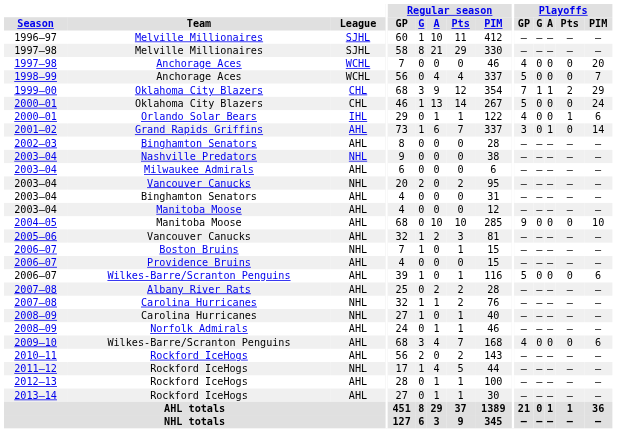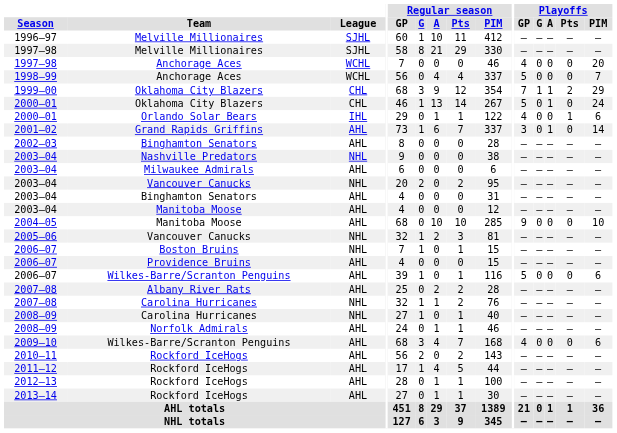 <table border="0" cellpadding="1" cellspacing="0" style="text-align:center; width:60em">
 <tr bgcolor="#e0e0e0">
 <th colspan="3" bgcolor="#ffffff"></th>
 <th rowspan="100" bgcolor="#ffffff"></th>
 <th colspan="5"><a href='#'>Regular season</a></th>
 <th rowspan="100" bgcolor="#ffffff"></th>
 <th colspan="5"><a href='#'>Playoffs</a></th>
 </tr>
 <tr bgcolor="#e0e0e0">
 <th><a href='#'>Season</a></th>
 <th>Team</th>
 <th>League</th>
 <th>GP</th>
 <th><a href='#'>G</a></th>
 <th><a href='#'>A</a></th>
 <th><a href='#'>Pts</a></th>
 <th><a href='#'>PIM</a></th>
 <th>GP</th>
 <th>G</th>
 <th>A</th>
 <th>Pts</th>
 <th>PIM</th>
 </tr>
 <tr>
 <td>1996–97</td>
 <td><a href='#'>Melville Millionaires</a></td>
 <td><a href='#'>SJHL</a></td>
 <td>60</td>
 <td>1</td>
 <td>10</td>
 <td>11</td>
 <td>412</td>
 <td>—</td>
 <td>—</td>
 <td>—</td>
 <td>—</td>
 <td>—</td>
 </tr>
 <tr bgcolor="#f0f0f0">
 <td>1997–98</td>
 <td>Melville Millionaires</td>
 <td>SJHL</td>
 <td>58</td>
 <td>8</td>
 <td>21</td>
 <td>29</td>
 <td>330</td>
 <td>—</td>
 <td>—</td>
 <td>—</td>
 <td>—</td>
 <td>—</td>
 </tr>
 <tr>
 <td><a href='#'>1997–98</a></td>
 <td><a href='#'>Anchorage Aces</a></td>
 <td><a href='#'>WCHL</a></td>
 <td>7</td>
 <td>0</td>
 <td>0</td>
 <td>0</td>
 <td>46</td>
 <td>4</td>
 <td>0</td>
 <td>0</td>
 <td>0</td>
 <td>20</td>
 </tr>
 <tr bgcolor="#f0f0f0">
 <td><a href='#'>1998–99</a></td>
 <td>Anchorage Aces</td>
 <td>WCHL</td>
 <td>56</td>
 <td>0</td>
 <td>4</td>
 <td>4</td>
 <td>337</td>
 <td>5</td>
 <td>0</td>
 <td>0</td>
 <td>0</td>
 <td>7</td>
 </tr>
 <tr>
 <td><a href='#'>1999–00</a></td>
 <td><a href='#'>Oklahoma City Blazers</a></td>
 <td><a href='#'>CHL</a></td>
 <td>68</td>
 <td>3</td>
 <td>9</td>
 <td>12</td>
 <td>354</td>
 <td>7</td>
 <td>1</td>
 <td>1</td>
 <td>2</td>
 <td>29</td>
 </tr>
 <tr bgcolor="#f0f0f0">
 <td><a href='#'>2000–01</a></td>
 <td>Oklahoma City Blazers</td>
 <td>CHL</td>
 <td>46</td>
 <td>1</td>
 <td>13</td>
 <td>14</td>
 <td>267</td>
 <td>5</td>
 <td>0</td>
-<td>0</td>
+<td>1</td>
 <td>0</td>
 <td>24</td>
 </tr>
 <tr>
 <td><a href='#'>2000–01</a></td>
 <td><a href='#'>Orlando Solar Bears</a></td>
 <td><a href='#'>IHL</a></td>
 <td>29</td>
 <td>0</td>
 <td>1</td>
 <td>1</td>
 <td>122</td>
 <td>4</td>
 <td>0</td>
 <td>0</td>
 <td>1</td>
 <td>6</td>
 </tr>
 <tr bgcolor="#f0f0f0">
 <td><a href='#'>2001–02</a></td>
 <td><a href='#'>Grand Rapids Griffins</a></td>
 <td><a href='#'>AHL</a></td>
 <td>73</td>
 <td>1</td>
 <td>6</td>
 <td>7</td>
 <td>337</td>
 <td>3</td>
 <td>0</td>
 <td>1</td>
 <td>0</td>
 <td>14</td>
 </tr>
 <tr>
 <td><a href='#'>2002–03</a></td>
 <td><a href='#'>Binghamton Senators</a></td>
 <td>AHL</td>
 <td>8</td>
 <td>0</td>
 <td>0</td>
 <td>0</td>
 <td>28</td>
 <td>—</td>
 <td>—</td>
 <td>—</td>
 <td>—</td>
 <td>—</td>
 </tr>
 <tr bgcolor="#f0f0f0">
 <td><a href='#'>2003–04</a></td>
 <td><a href='#'>Nashville Predators</a></td>
 <td><a href='#'>NHL</a></td>
 <td>9</td>
 <td>0</td>
 <td>0</td>
 <td>0</td>
 <td>38</td>
 <td>—</td>
 <td>—</td>
 <td>—</td>
 <td>—</td>
 <td>—</td>
 </tr>
 <tr>
 <td><a href='#'>2003–04</a></td>
 <td><a href='#'>Milwaukee Admirals</a></td>
 <td>AHL</td>
 <td>6</td>
 <td>0</td>
 <td>0</td>
 <td>0</td>
 <td>6</td>
 <td>—</td>
 <td>—</td>
 <td>—</td>
 <td>—</td>
 <td>—</td>
 </tr>
 <tr bgcolor="#f0f0f0">
 <td>2003–04</td>
 <td><a href='#'>Vancouver Canucks</a></td>
 <td>NHL</td>
 <td>20</td>
 <td>2</td>
 <td>0</td>
 <td>2</td>
 <td>95</td>
 <td>—</td>
 <td>—</td>
 <td>—</td>
 <td>—</td>
 <td>—</td>
 </tr>
 <tr>
 <td>2003–04</td>
 <td>Binghamton Senators</td>
 <td>AHL</td>
 <td>4</td>
 <td>0</td>
 <td>0</td>
 <td>0</td>
 <td>31</td>
 <td>—</td>
 <td>—</td>
 <td>—</td>
 <td>—</td>
 <td>—</td>
 </tr>
 <tr bgcolor="#f0f0f0">
 <td>2003–04</td>
 <td><a href='#'>Manitoba Moose</a></td>
 <td>AHL</td>
 <td>4</td>
 <td>0</td>
 <td>0</td>
 <td>0</td>
 <td>12</td>
 <td>—</td>
 <td>—</td>
 <td>—</td>
 <td>—</td>
 <td>—</td>
 </tr>
 <tr>
 <td><a href='#'>2004–05</a></td>
 <td>Manitoba Moose</td>
 <td>AHL</td>
 <td>68</td>
 <td>0</td>
 <td>10</td>
 <td>10</td>
 <td>285</td>
 <td>9</td>
 <td>0</td>
 <td>0</td>
 <td>0</td>
 <td>10</td>
 </tr>
 <tr bgcolor="#f0f0f0">
 <td><a href='#'>2005–06</a></td>
 <td>Vancouver Canucks</td>
-<td>AHL</td>
+<td>NHL</td>
 <td>32</td>
 <td>1</td>
 <td>2</td>
 <td>3</td>
 <td>81</td>
 <td>—</td>
 <td>—</td>
 <td>—</td>
 <td>—</td>
 <td>—</td>
 </tr>
 <tr>
 <td><a href='#'>2006–07</a></td>
 <td><a href='#'>Boston Bruins</a></td>
 <td>NHL</td>
 <td>7</td>
 <td>1</td>
 <td>0</td>
 <td>1</td>
 <td>15</td>
 <td>—</td>
 <td>—</td>
 <td>—</td>
 <td>—</td>
 <td>—</td>
 </tr>
 <tr bgcolor="#f0f0f0">
 <td><a href='#'>2006–07</a></td>
 <td><a href='#'>Providence Bruins</a></td>
 <td>AHL</td>
 <td>4</td>
 <td>0</td>
 <td>0</td>
 <td>0</td>
 <td>15</td>
 <td>—</td>
 <td>—</td>
 <td>—</td>
 <td>—</td>
 <td>—</td>
 </tr>
 <tr>
 <td>2006–07</td>
 <td><a href='#'>Wilkes-Barre/Scranton Penguins</a></td>
 <td>AHL</td>
 <td>39</td>
 <td>1</td>
 <td>0</td>
 <td>1</td>
 <td>116</td>
 <td>5</td>
 <td>0</td>
 <td>0</td>
 <td>0</td>
 <td>6</td>
 </tr>
 <tr bgcolor="#f0f0f0">
 <td><a href='#'>2007–08</a></td>
 <td><a href='#'>Albany River Rats</a></td>
 <td>AHL</td>
 <td>25</td>
 <td>0</td>
 <td>2</td>
 <td>2</td>
 <td>28</td>
 <td>—</td>
 <td>—</td>
 <td>—</td>
 <td>—</td>
 <td>—</td>
 </tr>
 <tr>
 <td><a href='#'>2007–08</a></td>
 <td><a href='#'>Carolina Hurricanes</a></td>
 <td>NHL</td>
 <td>32</td>
 <td>1</td>
 <td>1</td>
 <td>2</td>
 <td>76</td>
 <td>—</td>
 <td>—</td>
 <td>—</td>
 <td>—</td>
 <td>—</td>
 </tr>
 <tr bgcolor="#f0f0f0">
 <td><a href='#'>2008–09</a></td>
 <td>Carolina Hurricanes</td>
 <td>NHL</td>
 <td>27</td>
 <td>1</td>
 <td>0</td>
 <td>1</td>
 <td>40</td>
 <td>—</td>
 <td>—</td>
 <td>—</td>
 <td>—</td>
 <td>—</td>
 </tr>
 <tr>
 <td><a href='#'>2008–09</a></td>
 <td><a href='#'>Norfolk Admirals</a></td>
 <td>AHL</td>
 <td>24</td>
 <td>0</td>
 <td>1</td>
 <td>1</td>
 <td>46</td>
 <td>—</td>
 <td>—</td>
 <td>—</td>
 <td>—</td>
 <td>—</td>
 </tr>
 <tr bgcolor="#f0f0f0">
 <td><a href='#'>2009–10</a></td>
 <td>Wilkes-Barre/Scranton Penguins</td>
 <td>AHL</td>
 <td>68</td>
 <td>3</td>
 <td>4</td>
 <td>7</td>
 <td>168</td>
 <td>4</td>
 <td>0</td>
 <td>0</td>
 <td>0</td>
 <td>6</td>
 </tr>
 <tr>
 <td><a href='#'>2010–11</a></td>
 <td><a href='#'>Rockford IceHogs</a></td>
 <td>AHL</td>
 <td>56</td>
 <td>2</td>
 <td>0</td>
 <td>2</td>
 <td>143</td>
 <td>—</td>
 <td>—</td>
 <td>—</td>
 <td>—</td>
 <td>—</td>
 </tr>
 <tr bgcolor="#f0f0f0">
 <td><a href='#'>2011–12</a></td>
 <td>Rockford IceHogs</td>
-<td>NHL</td>
+<td>AHL</td>
 <td>17</td>
 <td>1</td>
 <td>4</td>
 <td>5</td>
 <td>44</td>
 <td>—</td>
 <td>—</td>
 <td>—</td>
 <td>—</td>
 <td>—</td>
 </tr>
 <tr>
 <td><a href='#'>2012–13</a></td>
 <td>Rockford IceHogs</td>
 <td>AHL</td>
 <td>28</td>
 <td>0</td>
 <td>1</td>
 <td>1</td>
 <td>100</td>
 <td>—</td>
 <td>—</td>
 <td>—</td>
 <td>—</td>
 <td>—</td>
 </tr>
 <tr bgcolor="#f0f0f0">
 <td><a href='#'>2013–14</a></td>
 <td>Rockford IceHogs</td>
 <td>AHL</td>
 <td>27</td>
 <td>0</td>
 <td>1</td>
 <td>1</td>
 <td>30</td>
 <td>—</td>
 <td>—</td>
 <td>—</td>
 <td>—</td>
 <td>—</td>
 </tr>
 <tr bgcolor="#e0e0e0">
 <th colspan="3">AHL totals</th>
 <th>451</th>
 <th>8</th>
 <th>29</th>
 <th>37</th>
 <th>1389</th>
 <th>21</th>
 <th>0</th>
 <th>1</th>
 <th>1</th>
 <th>36</th>
 </tr>
 <tr bgcolor="#e0e0e0">
 <th colspan="3">NHL totals</th>
 <th>127</th>
 <th>6</th>
 <th>3</th>
 <th>9</th>
 <th>345</th>
 <th>—</th>
 <th>—</th>
 <th>—</th>
 <th>—</th>
 <th>—</th>
 </tr>
 </table>
